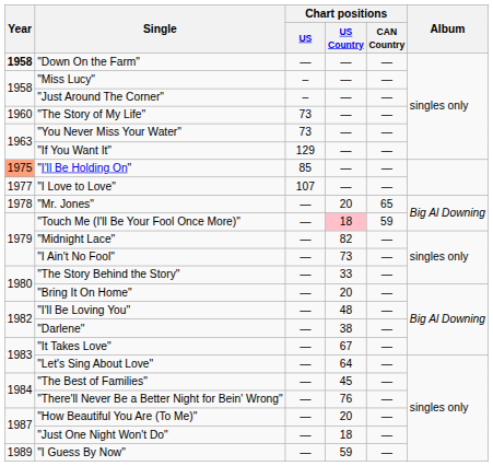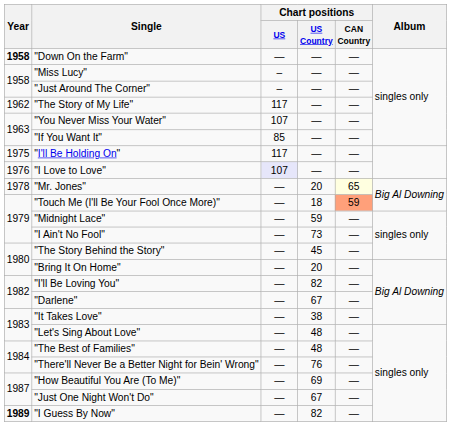 <table class="wikitable">
 <tr>
 <th rowspan="2">Year</th>
 <th rowspan="2">Single</th>
 <th colspan="3">Chart positions</th>
 <th rowspan="2">Album</th>
 </tr>
 <tr>
 <th width="50"><small><a href='#'>US</a></small><br></th>
 <th width="50"><small><a href='#'>US Country</a></small></th>
 <th width="50"><small>CAN Country</small></th>
 </tr>
 <tr>
 <td><strong>1958</strong></td>
 <td>"Down On the Farm"</td>
 <td align="center">—</td>
 <td align="center">—</td>
 <td align="center">—</td>
 <td rowspan="6">singles only</td>
 </tr>
 <tr>
 <td rowspan="2">1958</td>
 <td>"Miss Lucy"</td>
 <td align="center">–</td>
 <td align="center">—</td>
 <td align="center">—</td>
 </tr>
 <tr>
 <td>"Just Around The Corner"</td>
 <td align="center">–</td>
 <td align="center">—</td>
 <td align="center">—</td>
 </tr>
 <tr>
-<td>1960</td>
+<td>1962</td>
 <td>"The Story of My Life"</td>
-<td align="center">73</td>
+<td align="center">117</td>
 <td align="center">—</td>
 <td align="center">—</td>
 </tr>
 <tr>
 <td rowspan="2">1963</td>
 <td>"You Never Miss Your Water"</td>
-<td align="center">73</td>
+<td align="center">107</td>
 <td align="center">—</td>
 <td align="center">—</td>
 </tr>
 <tr>
 <td>"If You Want It"</td>
-<td align="center">129</td>
-<td align="center">—</td>
-<td align="center">—</td>
-</tr>
-<tr>
-<td style="background: lightsalmon;">1975</td>
-<td>"<a href='#'>I'll Be Holding On</a>"</td>
 <td align="center">85</td>
 <td align="center">—</td>
 <td align="center">—</td>
 </tr>
 <tr>
-<td>1977</td>
+<td>1975</td>
+<td>"<a href='#'>I'll Be Holding On</a>"</td>
+<td align="center">117</td>
+<td align="center">—</td>
+<td align="center">—</td>
+</tr>
+<tr>
+<td>1976</td>
 <td>"I Love to Love"</td>
-<td align="center">107</td>
+<td align="center" style="background: lavender;">107</td>
 <td align="center">—</td>
 <td align="center">—</td>
 </tr>
 <tr>
 <td>1978</td>
 <td>"Mr. Jones"</td>
 <td align="center">—</td>
 <td align="center">20</td>
-<td align="center">65</td>
+<td align="center" style="background: lightyellow;">65</td>
 <td rowspan="2"><em>Big Al Downing</em></td>
 </tr>
 <tr>
 <td rowspan="3">1979</td>
 <td>"Touch Me (I'll Be Your Fool Once More)"</td>
 <td align="center">—</td>
-<td align="center" style="background: pink;">18</td>
-<td align="center">59</td>
+<td align="center">18</td>
+<td align="center" style="background: lightsalmon;">59</td>
 </tr>
 <tr>
 <td>"Midnight Lace"</td>
 <td align="center">—</td>
-<td align="center">82</td>
+<td align="center">59</td>
 <td align="center">—</td>
 <td rowspan="3">singles only</td>
 </tr>
 <tr>
 <td>"I Ain't No Fool"</td>
 <td align="center">—</td>
 <td align="center">73</td>
 <td align="center">—</td>
 </tr>
 <tr>
 <td rowspan="2">1980</td>
 <td>"The Story Behind the Story"</td>
 <td align="center">—</td>
-<td align="center">33</td>
+<td align="center">45</td>
 <td align="center">—</td>
 </tr>
 <tr>
 <td>"Bring It On Home"</td>
 <td align="center">—</td>
 <td align="center">20</td>
 <td align="center">—</td>
 <td rowspan="4"><em>Big Al Downing</em></td>
 </tr>
 <tr>
 <td rowspan="2">1982</td>
 <td>"I'll Be Loving You"</td>
 <td align="center">—</td>
-<td align="center">48</td>
+<td align="center">82</td>
 <td align="center">—</td>
 </tr>
 <tr>
 <td>"Darlene"</td>
 <td align="center">—</td>
-<td align="center">38</td>
+<td align="center">67</td>
 <td align="center">—</td>
 </tr>
 <tr>
 <td rowspan="2">1983</td>
 <td>"It Takes Love"</td>
 <td align="center">—</td>
-<td align="center">67</td>
+<td align="center">38</td>
 <td align="center">—</td>
 </tr>
 <tr>
 <td>"Let's Sing About Love"</td>
 <td align="center">—</td>
-<td align="center">64</td>
+<td align="center">48</td>
 <td align="center">—</td>
 <td rowspan="6">singles only</td>
 </tr>
 <tr>
 <td rowspan="2">1984</td>
 <td>"The Best of Families"</td>
 <td align="center">—</td>
-<td align="center">45</td>
+<td align="center">48</td>
 <td align="center">—</td>
 </tr>
 <tr>
 <td>"There'll Never Be a Better Night for Bein' Wrong"</td>
 <td align="center">—</td>
 <td align="center">76</td>
 <td align="center">—</td>
 </tr>
 <tr>
 <td rowspan="2">1987</td>
 <td>"How Beautiful You Are (To Me)"</td>
 <td align="center">—</td>
-<td align="center">20</td>
+<td align="center">69</td>
 <td align="center">—</td>
 </tr>
 <tr>
 <td>"Just One Night Won't Do"</td>
 <td align="center">—</td>
-<td align="center">18</td>
+<td align="center">67</td>
 <td align="center">—</td>
 </tr>
 <tr>
-<td>1989</td>
+<td><strong>1989</strong></td>
 <td>"I Guess By Now"</td>
 <td align="center">—</td>
-<td align="center">59</td>
+<td align="center">82</td>
 <td align="center">—</td>
 </tr>
 </table>
